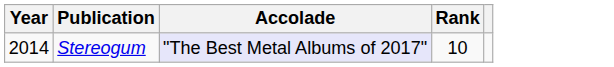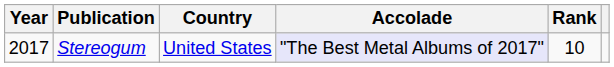 <table class="wikitable sortable" style="margin:0em 1em 1em 0pt">
 <tr>
 <th>Year</th>
 <th>Publication</th>
+<th>Country</th>
 <th>Accolade</th>
 <th>Rank</th>
 <th class=unsortable></th>
 </tr>
 <tr>
-<td align=center>2014</td>
+<td align=center>2017</td>
 <td><em><a href='#'>Stereogum</a></em></td>
+<td><a href='#'>United States</a></td>
 <td style="background: lavender;">"The Best Metal Albums of 2017"</td>
 <td align=center>10</td>
 <td></td>
 </tr>
 </table>
